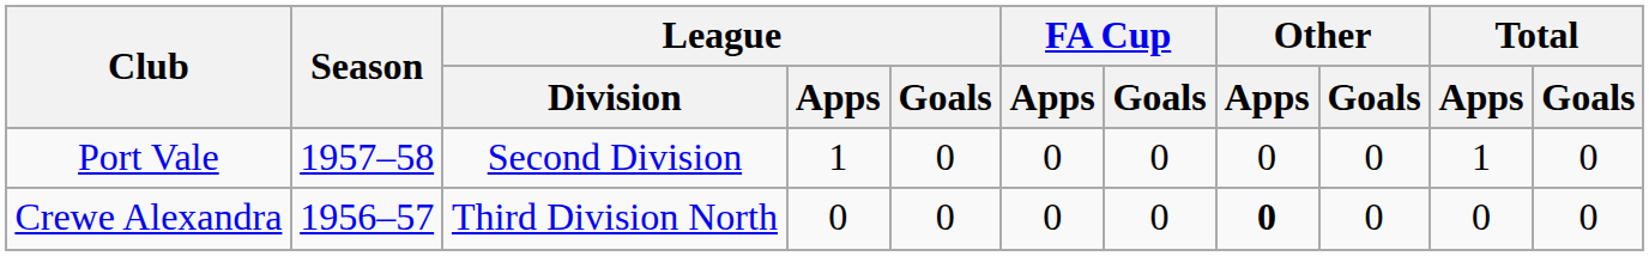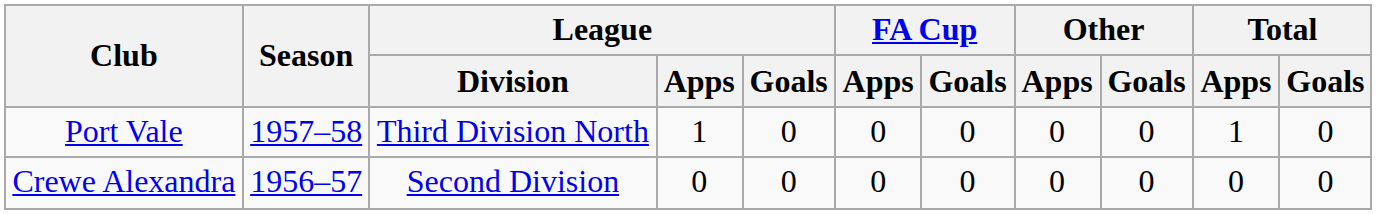 <table class="wikitable" style="text-align:center">
 <tr>
 <th rowspan="2">Club</th>
 <th rowspan="2">Season</th>
 <th colspan="3">League</th>
 <th colspan="2"><a href='#'>FA Cup</a></th>
 <th colspan="2">Other</th>
 <th colspan="2">Total</th>
 </tr>
 <tr>
 <th>Division</th>
 <th>Apps</th>
 <th>Goals</th>
 <th>Apps</th>
 <th>Goals</th>
 <th>Apps</th>
 <th>Goals</th>
 <th>Apps</th>
 <th>Goals</th>
 </tr>
 <tr>
 <td><a href='#'>Port Vale</a></td>
 <td><a href='#'>1957–58</a></td>
-<td><a href='#'>Second Division</a></td>
+<td><a href='#'>Third Division North</a></td>
 <td>1</td>
 <td>0</td>
 <td>0</td>
 <td>0</td>
 <td>0</td>
 <td>0</td>
 <td>1</td>
 <td>0</td>
 </tr>
 <tr>
 <td><a href='#'>Crewe Alexandra</a></td>
 <td><a href='#'>1956–57</a></td>
-<td><a href='#'>Third Division North</a></td>
+<td><a href='#'>Second Division</a></td>
 <td>0</td>
 <td>0</td>
 <td>0</td>
 <td>0</td>
-<td><strong>0</strong></td>
+<td>0</td>
 <td>0</td>
 <td>0</td>
 <td>0</td>
 </tr>
 </table>
